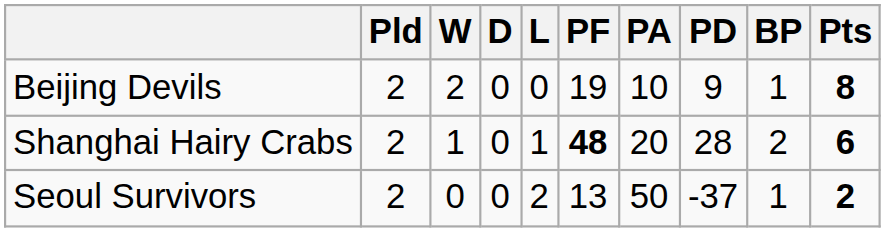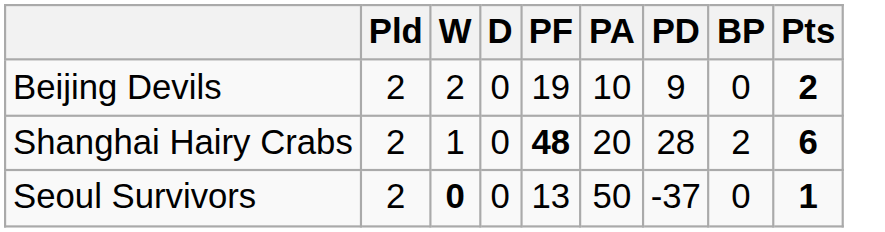 <table class="wikitable" style="text-align:center;">
 <tr>
 <th></th>
 <th>Pld</th>
 <th>W</th>
 <th>D</th>
-<th>L</th>
 <th>PF</th>
 <th>PA</th>
 <th>PD</th>
 <th>BP</th>
 <th>Pts</th>
 </tr>
 <tr>
 <td align=left> Beijing Devils</td>
 <td>2</td>
 <td>2</td>
 <td>0</td>
-<td>0</td>
 <td>19</td>
 <td>10</td>
 <td>9</td>
-<td>1</td>
-<td><strong>8</strong></td>
+<td>0</td>
+<td><strong>2</strong></td>
 </tr>
 <tr>
 <td align=left> Shanghai Hairy Crabs</td>
 <td>2</td>
 <td>1</td>
 <td>0</td>
-<td>1</td>
 <td><strong>48</strong></td>
 <td>20</td>
 <td>28</td>
 <td>2</td>
 <td><strong>6</strong></td>
 </tr>
 <tr>
 <td align=left> Seoul Survivors</td>
 <td>2</td>
+<td><strong>0</strong></td>
 <td>0</td>
-<td>0</td>
-<td>2</td>
 <td>13</td>
 <td>50</td>
 <td>-37</td>
-<td>1</td>
-<td><strong>2</strong></td>
+<td>0</td>
+<td><strong>1</strong></td>
 </tr>
 </table>
